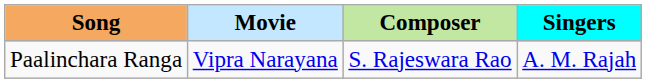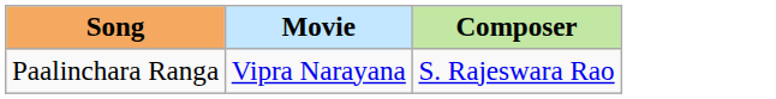 <table class="wikitable sortable">
 <tr>
 <th style="background:#f4a860">Song</th>
 <th style="background:#c2e7ff">Movie</th>
 <th style="background:#c2e7a3">Composer</th>
-<th style="background:#00ffff">Singers</th>
 </tr>
 <tr>
 <td>Paalinchara Ranga</td>
 <td><a href='#'>Vipra Narayana</a></td>
 <td><a href='#'>S. Rajeswara Rao</a></td>
-<td><a href='#'>A. M. Rajah</a></td>
 </tr>
 </table>
